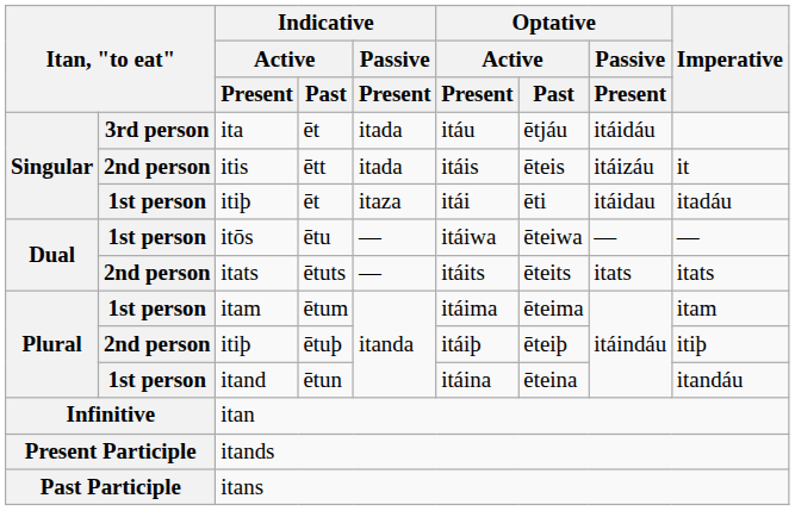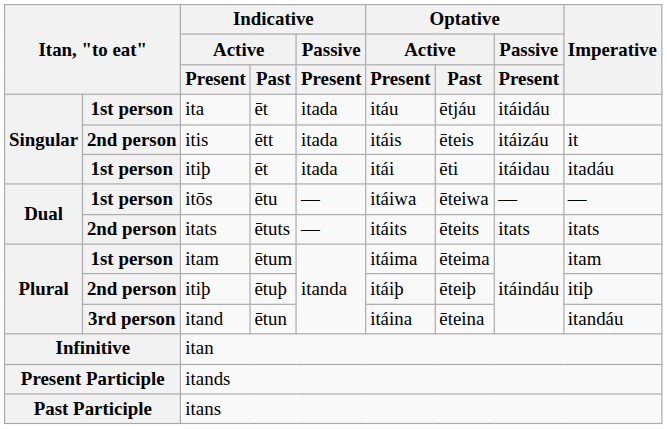 <table class="wikitable mw-collapsible">
 <tr>
 <th colspan="2" rowspan="3">Itan, "to eat"</th>
 <th colspan="3">Indicative</th>
 <th colspan="3">Optative</th>
 <th rowspan="3">Imperative</th>
 </tr>
 <tr>
 <th colspan="2">Active</th>
 <th>Passive</th>
 <th colspan="2">Active</th>
 <th>Passive</th>
 </tr>
 <tr>
 <th>Present</th>
 <th>Past</th>
 <th>Present</th>
 <th>Present</th>
 <th>Past</th>
 <th>Present</th>
 </tr>
 <tr>
 <th rowspan="3">Singular</th>
-<th>3rd person</th>
+<th>1st person</th>
 <td>ita</td>
 <td>ēt</td>
 <td>itada</td>
 <td>itáu</td>
 <td>ētjáu</td>
 <td>itáidáu</td>
 <td></td>
 </tr>
 <tr>
 <th>2nd person</th>
 <td>itis</td>
 <td>ētt</td>
 <td>itada</td>
 <td>itáis</td>
 <td>ēteis</td>
 <td>itáizáu</td>
 <td>it</td>
 </tr>
 <tr>
 <th>1st person</th>
 <td>itiþ</td>
 <td>ēt</td>
-<td>itaza</td>
+<td>itada</td>
 <td>itái</td>
 <td>ēti</td>
 <td>itáidau</td>
 <td>itadáu</td>
 </tr>
 <tr>
 <th rowspan="2">Dual</th>
 <th>1st person</th>
 <td>itōs</td>
 <td>ētu</td>
 <td>—</td>
 <td>itáiwa</td>
 <td>ēteiwa</td>
 <td>—</td>
 <td>—</td>
 </tr>
 <tr>
 <th>2nd person</th>
 <td>itats</td>
 <td>ētuts</td>
 <td>—</td>
 <td>itáits</td>
 <td>ēteits</td>
 <td>itats</td>
 <td>itats</td>
 </tr>
 <tr>
 <th rowspan="3">Plural</th>
 <th>1st person</th>
 <td>itam</td>
 <td>ētum</td>
 <td rowspan="3">itanda</td>
 <td>itáima</td>
 <td>ēteima</td>
 <td rowspan="3">itáindáu</td>
 <td>itam</td>
 </tr>
 <tr>
 <th>2nd person</th>
 <td>itiþ</td>
 <td>ētuþ</td>
 <td>itáiþ</td>
 <td>ēteiþ</td>
 <td>itiþ</td>
 </tr>
 <tr>
-<th>1st person</th>
+<th>3rd person</th>
 <td>itand</td>
 <td>ētun</td>
 <td>itáina</td>
 <td>ēteina</td>
 <td>itandáu</td>
 </tr>
 <tr>
 <th colspan="2">Infinitive</th>
 <td colspan="7">itan</td>
 </tr>
 <tr>
 <th colspan="2">Present Participle</th>
 <td colspan="7">itands</td>
 </tr>
 <tr>
 <th colspan="2">Past Participle</th>
 <td colspan="7">itans</td>
 </tr>
 </table>
